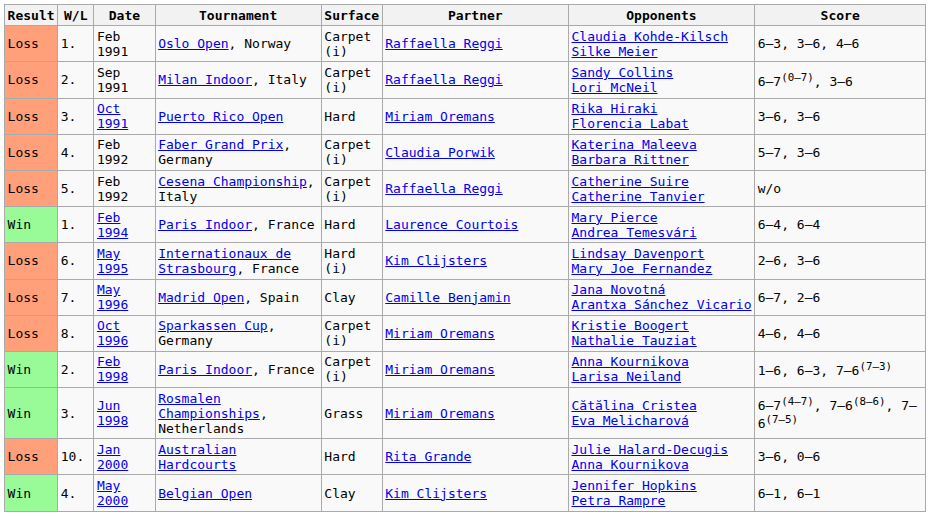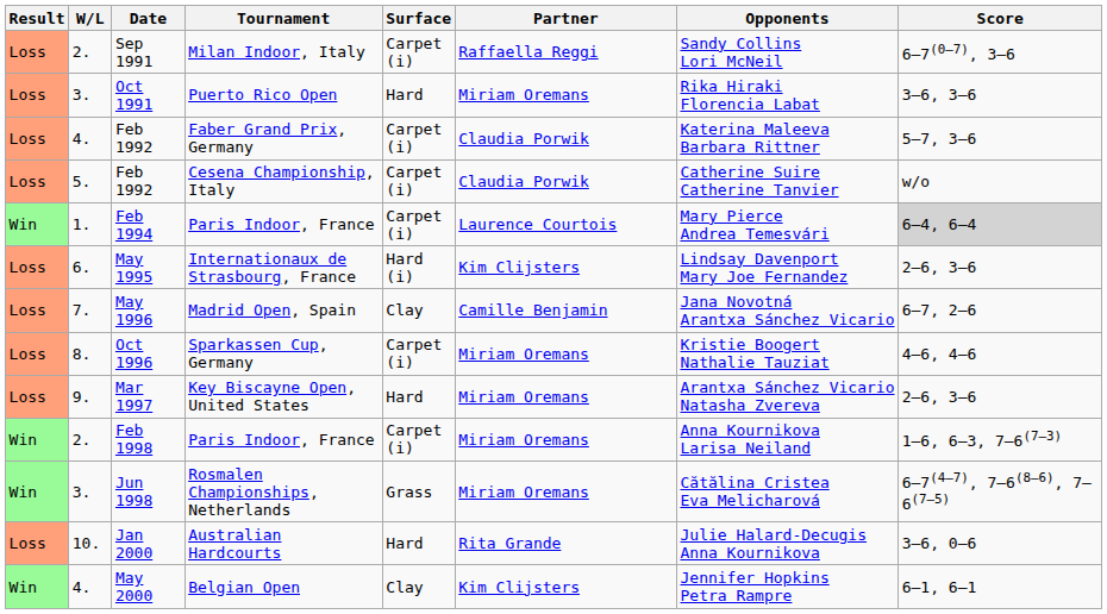 <table class="sortable wikitable">
 <tr>
 <th style="width:40px">Result</th>
 <th style="width:30px" class="unsortable">W/L</th>
 <th style="width:55px">Date</th>
 <th style="width:160px">Tournament</th>
 <th style="width:50px">Surface</th>
 <th style="width:180px">Partner</th>
 <th style="width:180px">Opponents</th>
 <th style="width:165px" class="unsortable">Score</th>
-</tr>
-<tr>
-<td style="background:#ffa07a;">Loss</td>
-<td>1.</td>
-<td>Feb 1991</td>
-<td><a href='#'>Oslo Open</a>, Norway</td>
-<td>Carpet (i)</td>
-<td> <a href='#'>Raffaella Reggi</a></td>
-<td> <a href='#'>Claudia Kohde-Kilsch</a> <br>  <a href='#'>Silke Meier</a></td>
-<td>6–3, 3–6, 4–6</td>
 </tr>
 <tr>
 <td style="background:#ffa07a;">Loss</td>
 <td>2.</td>
 <td>Sep 1991</td>
 <td><a href='#'>Milan Indoor</a>, Italy</td>
 <td>Carpet (i)</td>
 <td> <a href='#'>Raffaella Reggi</a></td>
 <td> <a href='#'>Sandy Collins</a> <br>  <a href='#'>Lori McNeil</a></td>
 <td>6–7<sup>(0–7)</sup>, 3–6</td>
 </tr>
 <tr>
 <td style="background:#ffa07a;">Loss</td>
 <td>3.</td>
 <td><a href='#'>Oct 1991</a></td>
 <td><a href='#'>Puerto Rico Open</a></td>
 <td>Hard</td>
 <td> <a href='#'>Miriam Oremans</a></td>
 <td> <a href='#'>Rika Hiraki</a> <br>  <a href='#'>Florencia Labat</a></td>
 <td>3–6, 3–6</td>
 </tr>
 <tr>
 <td style="background:#ffa07a;">Loss</td>
 <td>4.</td>
 <td>Feb 1992</td>
 <td><a href='#'>Faber Grand Prix</a>, Germany</td>
 <td>Carpet (i)</td>
 <td> <a href='#'>Claudia Porwik</a></td>
 <td> <a href='#'>Katerina Maleeva</a> <br>  <a href='#'>Barbara Rittner</a></td>
 <td>5–7, 3–6</td>
 </tr>
 <tr>
 <td style="background:#ffa07a;">Loss</td>
 <td>5.</td>
 <td>Feb 1992</td>
 <td><a href='#'>Cesena Championship</a>, Italy</td>
 <td>Carpet (i)</td>
-<td> <a href='#'>Raffaella Reggi</a></td>
+<td> <a href='#'>Claudia Porwik</a></td>
 <td> <a href='#'>Catherine Suire</a> <br>  <a href='#'>Catherine Tanvier</a></td>
 <td>w/o</td>
 </tr>
 <tr>
 <td style="background:#98fb98;">Win</td>
 <td>1.</td>
 <td><a href='#'>Feb 1994</a></td>
 <td><a href='#'>Paris Indoor</a>, France</td>
-<td>Hard</td>
+<td>Carpet (i)</td>
 <td> <a href='#'>Laurence Courtois</a></td>
 <td> <a href='#'>Mary Pierce</a> <br>  <a href='#'>Andrea Temesvári</a></td>
-<td>6–4, 6–4</td>
+<td style="background: lightgrey;">6–4, 6–4</td>
 </tr>
 <tr>
 <td style="background:#ffa07a;">Loss</td>
 <td>6.</td>
 <td><a href='#'>May 1995</a></td>
 <td><a href='#'>Internationaux de Strasbourg</a>, France</td>
 <td>Hard (i)</td>
 <td> <a href='#'>Kim Clijsters</a></td>
 <td> <a href='#'>Lindsay Davenport</a> <br>  <a href='#'>Mary Joe Fernandez</a></td>
 <td>2–6, 3–6</td>
 </tr>
 <tr>
 <td style="background:#ffa07a;">Loss</td>
 <td>7.</td>
 <td><a href='#'>May 1996</a></td>
 <td><a href='#'>Madrid Open</a>, Spain</td>
 <td>Clay</td>
 <td> <a href='#'>Camille Benjamin</a></td>
 <td> <a href='#'>Jana Novotná</a> <br>  <a href='#'>Arantxa Sánchez Vicario</a></td>
 <td>6–7, 2–6</td>
 </tr>
 <tr>
 <td style="background:#ffa07a;">Loss</td>
 <td>8.</td>
 <td><a href='#'>Oct 1996</a></td>
 <td><a href='#'>Sparkassen Cup</a>, Germany</td>
 <td>Carpet (i)</td>
 <td> <a href='#'>Miriam Oremans</a></td>
 <td> <a href='#'>Kristie Boogert</a> <br>  <a href='#'>Nathalie Tauziat</a></td>
 <td>4–6, 4–6</td>
+</tr>
+<tr>
+<td style="background:#ffa07a;">Loss</td>
+<td>9.</td>
+<td><a href='#'>Mar 1997</a></td>
+<td><a href='#'>Key Biscayne Open</a>, <br>United States</td>
+<td>Hard</td>
+<td> <a href='#'>Miriam Oremans</a></td>
+<td> <a href='#'>Arantxa Sánchez Vicario</a> <br>  <a href='#'>Natasha Zvereva</a></td>
+<td>2–6, 3–6</td>
 </tr>
 <tr>
 <td style="background:#98fb98;">Win</td>
 <td>2.</td>
 <td><a href='#'>Feb 1998</a></td>
 <td><a href='#'>Paris Indoor</a>, France</td>
 <td>Carpet (i)</td>
 <td> <a href='#'>Miriam Oremans</a></td>
 <td> <a href='#'>Anna Kournikova</a> <br>  <a href='#'>Larisa Neiland</a></td>
 <td>1–6, 6–3, 7–6<sup>(7–3)</sup></td>
 </tr>
 <tr>
 <td style="background:#98fb98;">Win</td>
 <td>3.</td>
 <td><a href='#'>Jun 1998</a></td>
 <td><a href='#'>Rosmalen Championships</a>, <br>Netherlands</td>
 <td>Grass</td>
 <td> <a href='#'>Miriam Oremans</a></td>
 <td> <a href='#'>Cătălina Cristea</a> <br>  <a href='#'>Eva Melicharová</a></td>
 <td>6–7<sup>(4–7)</sup>, 7–6<sup>(8–6)</sup>, 7–6<sup>(7–5)</sup></td>
 </tr>
 <tr>
 <td style="background:#ffa07a;">Loss</td>
 <td>10.</td>
 <td><a href='#'>Jan 2000</a></td>
 <td><a href='#'>Australian Hardcourts</a></td>
 <td>Hard</td>
 <td> <a href='#'>Rita Grande</a></td>
 <td> <a href='#'>Julie Halard-Decugis</a> <br>  <a href='#'>Anna Kournikova</a></td>
 <td>3–6, 0–6</td>
 </tr>
 <tr>
 <td style="background:#98fb98;">Win</td>
 <td>4.</td>
 <td><a href='#'>May 2000</a></td>
 <td><a href='#'>Belgian Open</a></td>
 <td>Clay</td>
 <td> <a href='#'>Kim Clijsters</a></td>
 <td> <a href='#'>Jennifer Hopkins</a> <br>  <a href='#'>Petra Rampre</a></td>
 <td>6–1, 6–1</td>
 </tr>
 </table>
